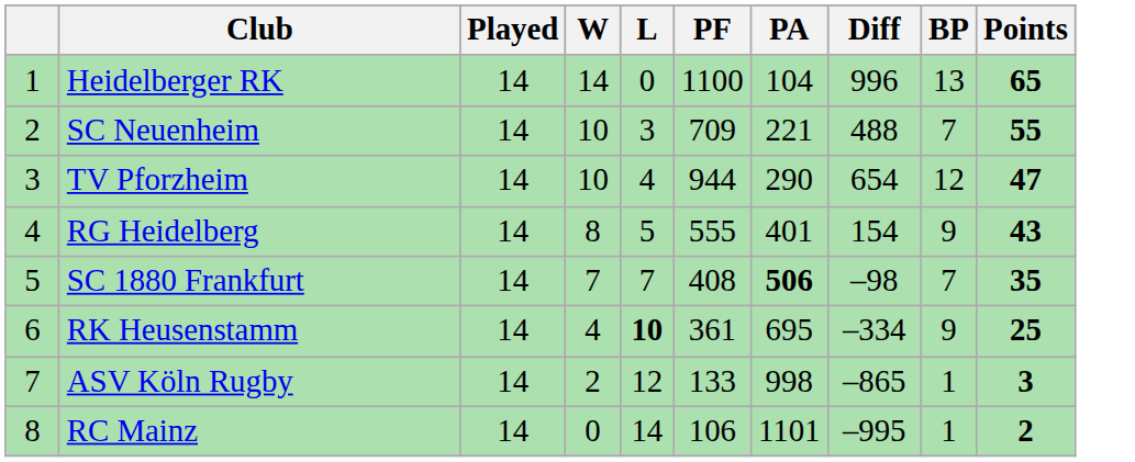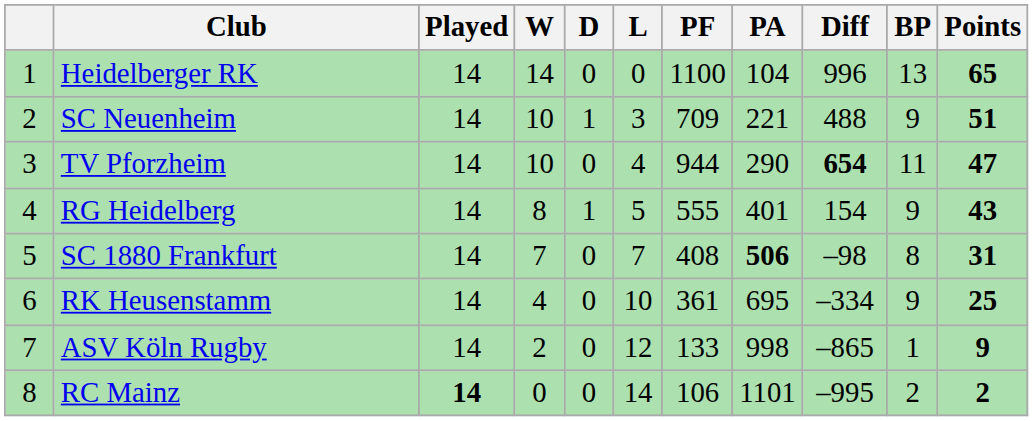 <table class="wikitable" style="text-align: center;">
 <tr>
 <th bgcolor="#efefef" width="20"></th>
 <th bgcolor="#efefef" width="195">Club</th>
 <th bgcolor="#efefef" width="20">Played</th>
 <th bgcolor="#efefef" width="20">W</th>
+<th bgcolor="#efefef" width="20">D</th>
 <th bgcolor="#efefef" width="20">L</th>
 <th bgcolor="#efefef" width="20">PF</th>
 <th bgcolor="#efefef" width="20">PA</th>
 <th bgcolor="#efefef" width="40">Diff</th>
 <th bgcolor="#efefef" width="20">BP</th>
 <th bgcolor="#efefef" width="20">Points</th>
 </tr>
 <tr bgcolor=#ACE1AF align=center>
 <td>1</td>
 <td align=left><a href='#'>Heidelberger RK</a></td>
 <td>14</td>
 <td>14</td>
 <td>0</td>
+<td>0</td>
 <td>1100</td>
 <td>104</td>
 <td>996</td>
 <td>13</td>
 <td><strong>65</strong></td>
 </tr>
 <tr bgcolor=#ACE1AF align=center>
 <td>2</td>
 <td align=left><a href='#'>SC Neuenheim</a></td>
 <td>14</td>
 <td>10</td>
+<td>1</td>
 <td>3</td>
 <td>709</td>
 <td>221</td>
 <td>488</td>
-<td>7</td>
-<td><strong>55</strong></td>
+<td>9</td>
+<td><strong>51</strong></td>
 </tr>
 <tr bgcolor=#ACE1AF align=center>
 <td>3</td>
 <td align=left><a href='#'>TV Pforzheim</a></td>
 <td>14</td>
 <td>10</td>
+<td>0</td>
 <td>4</td>
 <td>944</td>
 <td>290</td>
-<td>654</td>
-<td>12</td>
+<td><strong>654</strong></td>
+<td>11</td>
 <td><strong>47</strong></td>
 </tr>
 <tr bgcolor=#ACE1AF align=center>
 <td>4</td>
 <td align=left><a href='#'>RG Heidelberg</a></td>
 <td>14</td>
 <td>8</td>
+<td>1</td>
 <td>5</td>
 <td>555</td>
 <td>401</td>
 <td>154</td>
 <td>9</td>
 <td><strong>43</strong></td>
 </tr>
 <tr bgcolor=#ACE1AF align=center>
 <td>5</td>
 <td align=left><a href='#'>SC 1880 Frankfurt</a></td>
 <td>14</td>
 <td>7</td>
+<td>0</td>
 <td>7</td>
 <td>408</td>
 <td><strong>506</strong></td>
 <td>–98</td>
-<td>7</td>
-<td><strong>35</strong></td>
+<td>8</td>
+<td><strong>31</strong></td>
 </tr>
 <tr bgcolor=#ACE1AF align=center>
 <td>6</td>
 <td align=left><a href='#'>RK Heusenstamm</a></td>
 <td>14</td>
 <td>4</td>
-<td><strong>10</strong></td>
+<td>0</td>
+<td>10</td>
 <td>361</td>
 <td>695</td>
 <td>–334</td>
 <td>9</td>
 <td><strong>25</strong></td>
 </tr>
 <tr bgcolor=#ACE1AF align=center>
 <td>7</td>
 <td align=left><a href='#'>ASV Köln Rugby</a></td>
 <td>14</td>
 <td>2</td>
+<td>0</td>
 <td>12</td>
 <td>133</td>
 <td>998</td>
 <td>–865</td>
 <td>1</td>
-<td><strong>3</strong></td>
+<td><strong>9</strong></td>
 </tr>
 <tr bgcolor=#ACE1AF align=center>
 <td>8</td>
 <td align=left><a href='#'>RC Mainz</a></td>
-<td>14</td>
+<td><strong>14</strong></td>
+<td>0</td>
 <td>0</td>
 <td>14</td>
 <td>106</td>
 <td>1101</td>
 <td>–995</td>
-<td>1</td>
+<td>2</td>
 <td><strong>2</strong></td>
 </tr>
 </table>
